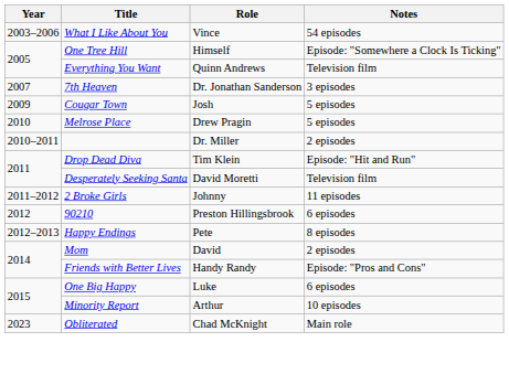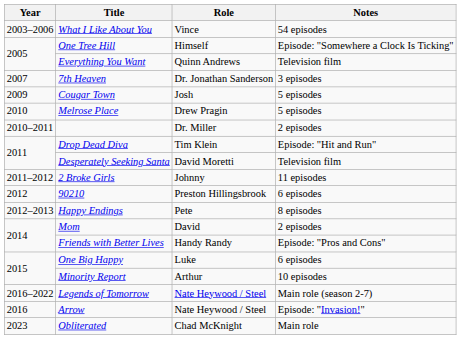 <table class="wikitable sortable">
 <tr>
 <th>Year</th>
 <th>Title</th>
 <th>Role</th>
 <th class="unsortable">Notes</th>
 </tr>
 <tr>
 <td>2003–2006</td>
 <td><em><a href='#'>What I Like About You</a></em></td>
 <td>Vince</td>
 <td>54 episodes</td>
 </tr>
 <tr>
 <td rowspan="2">2005</td>
 <td><em><a href='#'>One Tree Hill</a></em></td>
 <td>Himself</td>
 <td>Episode: "Somewhere a Clock Is Ticking"</td>
 </tr>
 <tr>
 <td><em><a href='#'>Everything You Want</a></em></td>
 <td>Quinn Andrews</td>
 <td>Television film</td>
 </tr>
 <tr>
 <td>2007</td>
 <td><em><a href='#'>7th Heaven</a></em></td>
 <td>Dr. Jonathan Sanderson</td>
 <td>3 episodes</td>
 </tr>
 <tr>
 <td>2009</td>
 <td><em><a href='#'>Cougar Town</a></em></td>
 <td>Josh</td>
 <td>5 episodes</td>
 </tr>
 <tr>
 <td>2010</td>
 <td><em><a href='#'>Melrose Place</a></em></td>
 <td>Drew Pragin</td>
 <td>5 episodes</td>
 </tr>
 <tr>
 <td>2010–2011</td>
 <td><em></em></td>
 <td>Dr. Miller</td>
 <td>2 episodes</td>
 </tr>
 <tr>
 <td rowspan="2">2011</td>
 <td><em><a href='#'>Drop Dead Diva</a></em></td>
 <td>Tim Klein</td>
 <td>Episode: "Hit and Run"</td>
 </tr>
 <tr>
 <td><em><a href='#'>Desperately Seeking Santa</a></em></td>
 <td>David Moretti</td>
 <td>Television film</td>
 </tr>
 <tr>
 <td>2011–2012</td>
 <td><em><a href='#'>2 Broke Girls</a></em></td>
 <td>Johnny</td>
 <td>11 episodes</td>
 </tr>
 <tr>
 <td>2012</td>
 <td><em><a href='#'>90210</a></em></td>
 <td>Preston Hillingsbrook</td>
 <td>6 episodes</td>
 </tr>
 <tr>
 <td>2012–2013</td>
 <td><em><a href='#'>Happy Endings</a></em></td>
 <td>Pete</td>
 <td>8 episodes</td>
 </tr>
 <tr>
 <td rowspan="2">2014</td>
 <td><em><a href='#'>Mom</a></em></td>
 <td>David</td>
 <td>2 episodes</td>
 </tr>
 <tr>
 <td><em><a href='#'>Friends with Better Lives</a></em></td>
 <td>Handy Randy</td>
 <td>Episode: "Pros and Cons"</td>
 </tr>
 <tr>
 <td rowspan="2">2015</td>
 <td><em><a href='#'>One Big Happy</a></em></td>
 <td>Luke</td>
 <td>6 episodes</td>
 </tr>
 <tr>
 <td><em><a href='#'>Minority Report</a></em></td>
 <td>Arthur</td>
 <td>10 episodes</td>
 </tr>
 <tr>
+<td>2016–2022</td>
+<td><em><a href='#'>Legends of Tomorrow</a></em></td>
+<td><a href='#'>Nate Heywood / Steel</a></td>
+<td>Main role (season 2-7)</td>
+</tr>
+<tr>
+<td>2016</td>
+<td><em><a href='#'>Arrow</a></em></td>
+<td>Nate Heywood / Steel</td>
+<td>Episode: "<a href='#'>Invasion!</a>"</td>
+</tr>
+<tr>
 <td>2023</td>
 <td><em><a href='#'>Obliterated</a></em></td>
 <td>Chad McKnight</td>
 <td>Main role</td>
 </tr>
 </table>
